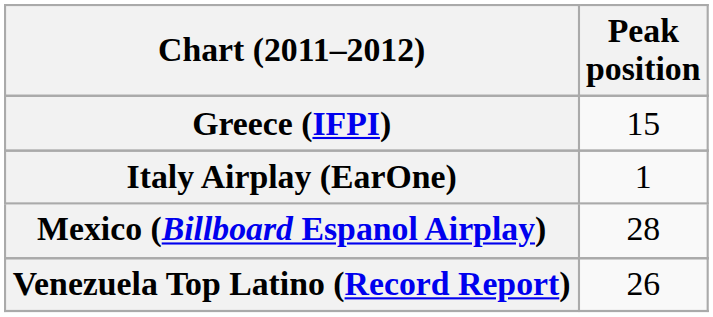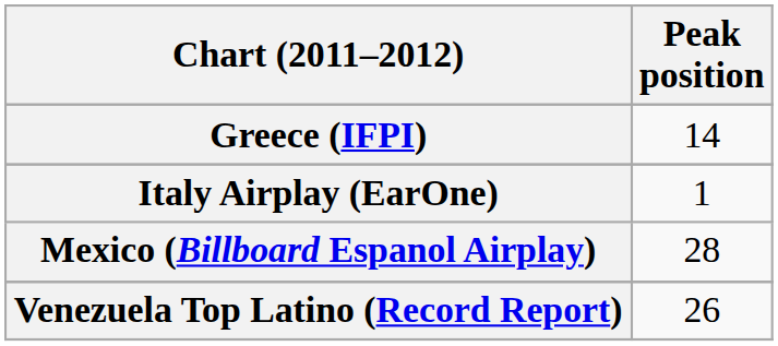 <table class="wikitable sortable plainrowheaders">
 <tr>
 <th>Chart (2011–2012)</th>
 <th>Peak<br>position</th>
 </tr>
 <tr>
 </tr>
 <tr>
 </tr>
 <tr>
 </tr>
 <tr>
 <th scope="row">Greece (<a href='#'>IFPI</a>)</th>
-<td style="text-align:center;">15</td>
+<td style="text-align:center;">14</td>
 </tr>
 <tr>
 </tr>
 <tr>
 <th scope="row">Italy Airplay (EarOne)</th>
 <td align="center">1</td>
 </tr>
 <tr>
 <th scope="row">Mexico (<a href='#'><em>Billboard</em> Espanol Airplay</a>)</th>
 <td align="center">28</td>
 </tr>
 <tr>
 </tr>
 <tr>
 <th scope="row">Venezuela Top Latino (<a href='#'>Record Report</a>)</th>
 <td align="center">26</td>
 </tr>
 <tr>
 </tr>
 </table>
